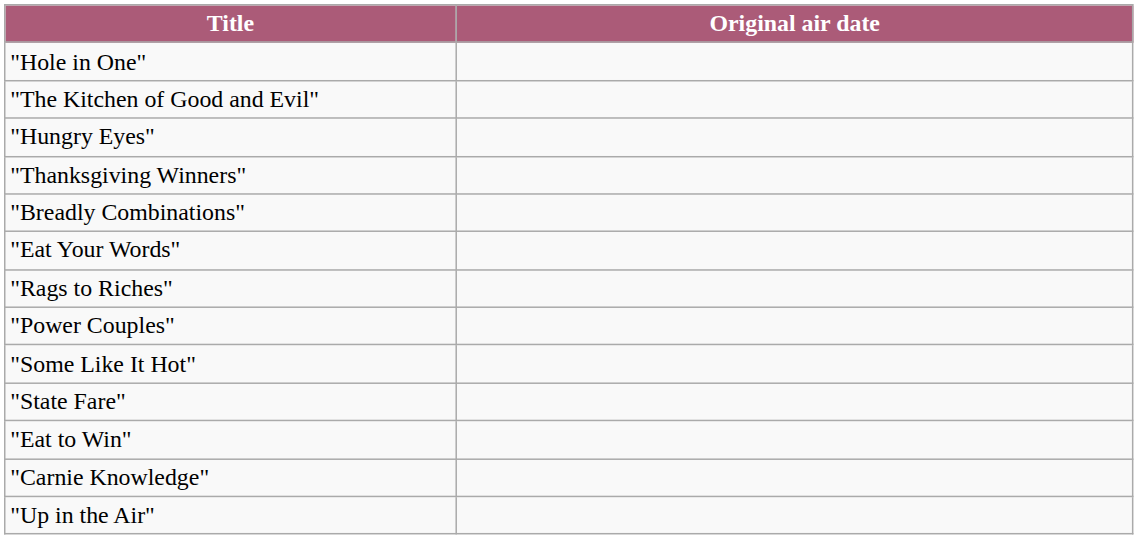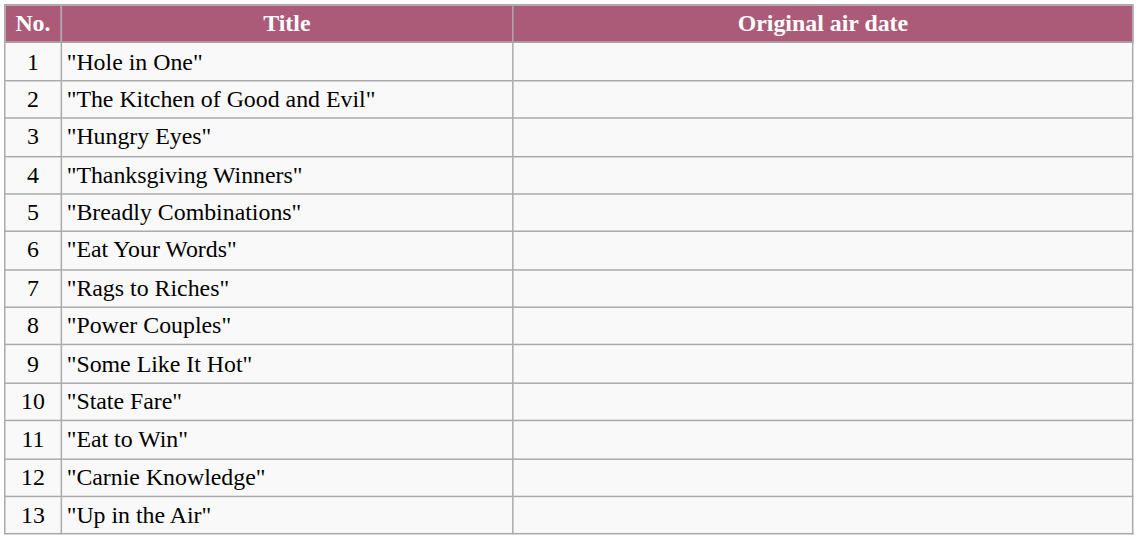 <table class="wikitable plainrowheaders" style="width:60%;">
 <tr>
+<th style="background-color: #ab5b78; color: #FFFFFF;" width=5%>No.</th>
 <th style="background-color: #ab5b78; color: #FFFFFF;" width=40%>Title</th>
 <th style="background-color: #ab5b78; color: #FFFFFF;">Original air date</th>
 </tr>
 <tr>
+<td style="text-align:center">1</td>
 <td>"Hole in One"</td>
 <td style="text-align:center"></td>
 </tr>
 <tr>
+<td style="text-align:center">2</td>
 <td>"The Kitchen of Good and Evil"</td>
 <td style="text-align:center"></td>
 </tr>
 <tr>
+<td style="text-align:center">3</td>
 <td>"Hungry Eyes"</td>
 <td style="text-align:center"></td>
 </tr>
 <tr>
+<td style="text-align:center">4</td>
 <td>"Thanksgiving Winners"</td>
 <td style="text-align:center"></td>
 </tr>
 <tr>
+<td style="text-align:center">5</td>
 <td>"Breadly Combinations"</td>
 <td style="text-align:center"></td>
 </tr>
 <tr>
+<td style="text-align:center">6</td>
 <td>"Eat Your Words"</td>
 <td style="text-align:center"></td>
 </tr>
 <tr>
+<td style="text-align:center">7</td>
 <td>"Rags to Riches"</td>
 <td style="text-align:center"></td>
 </tr>
 <tr>
+<td style="text-align:center">8</td>
 <td>"Power Couples"</td>
 <td style="text-align:center"></td>
 </tr>
 <tr>
+<td style="text-align:center">9</td>
 <td>"Some Like It Hot"</td>
 <td style="text-align:center"></td>
 </tr>
 <tr>
+<td style="text-align:center">10</td>
 <td>"State Fare"</td>
 <td style="text-align:center"></td>
 </tr>
 <tr>
+<td style="text-align:center">11</td>
 <td>"Eat to Win"</td>
 <td style="text-align:center"></td>
 </tr>
 <tr>
+<td style="text-align:center">12</td>
 <td>"Carnie Knowledge"</td>
 <td style="text-align:center"></td>
 </tr>
 <tr>
+<td style="text-align:center">13</td>
 <td>"Up in the Air"</td>
 <td style="text-align:center"></td>
 </tr>
 </table>
